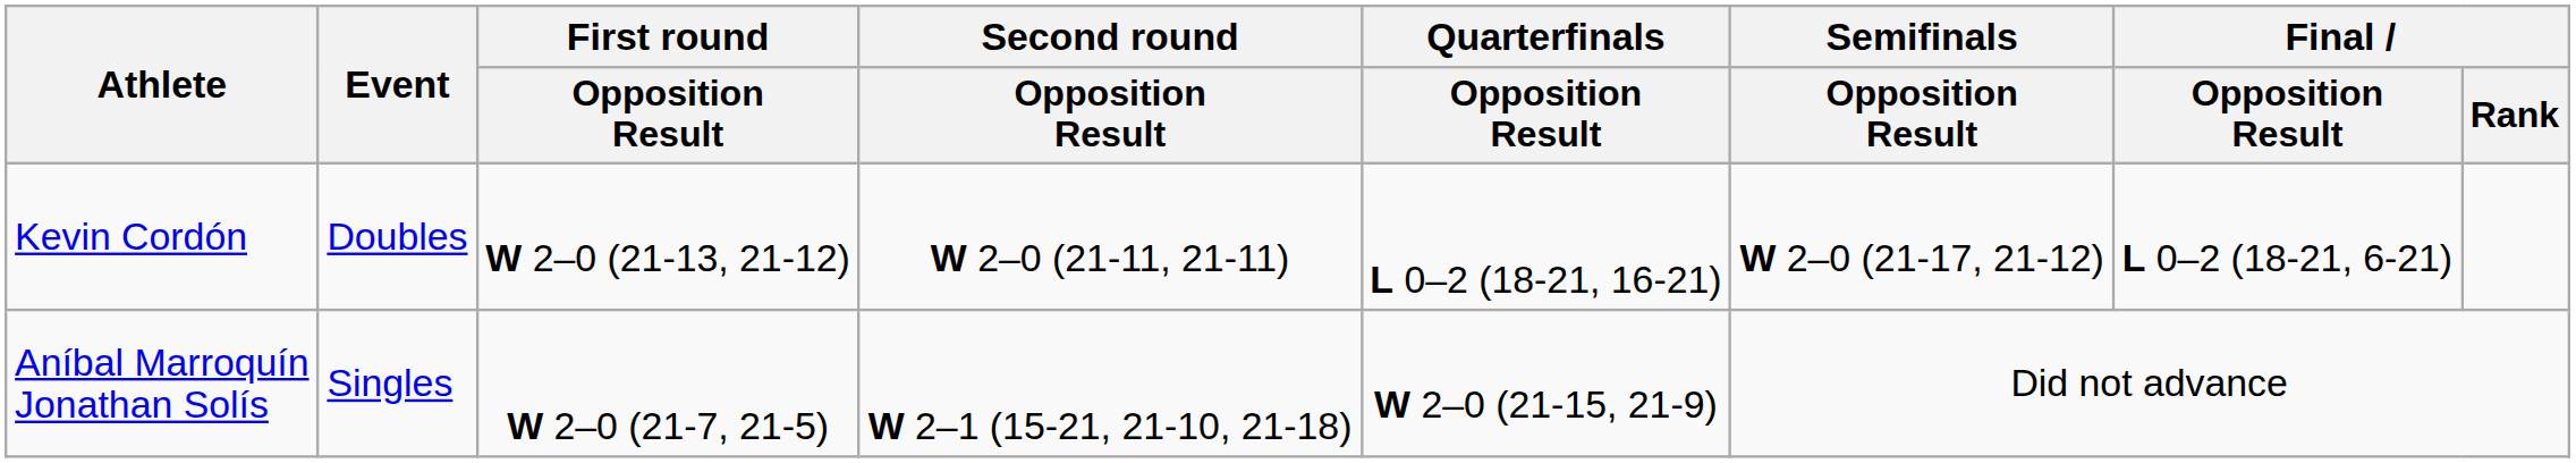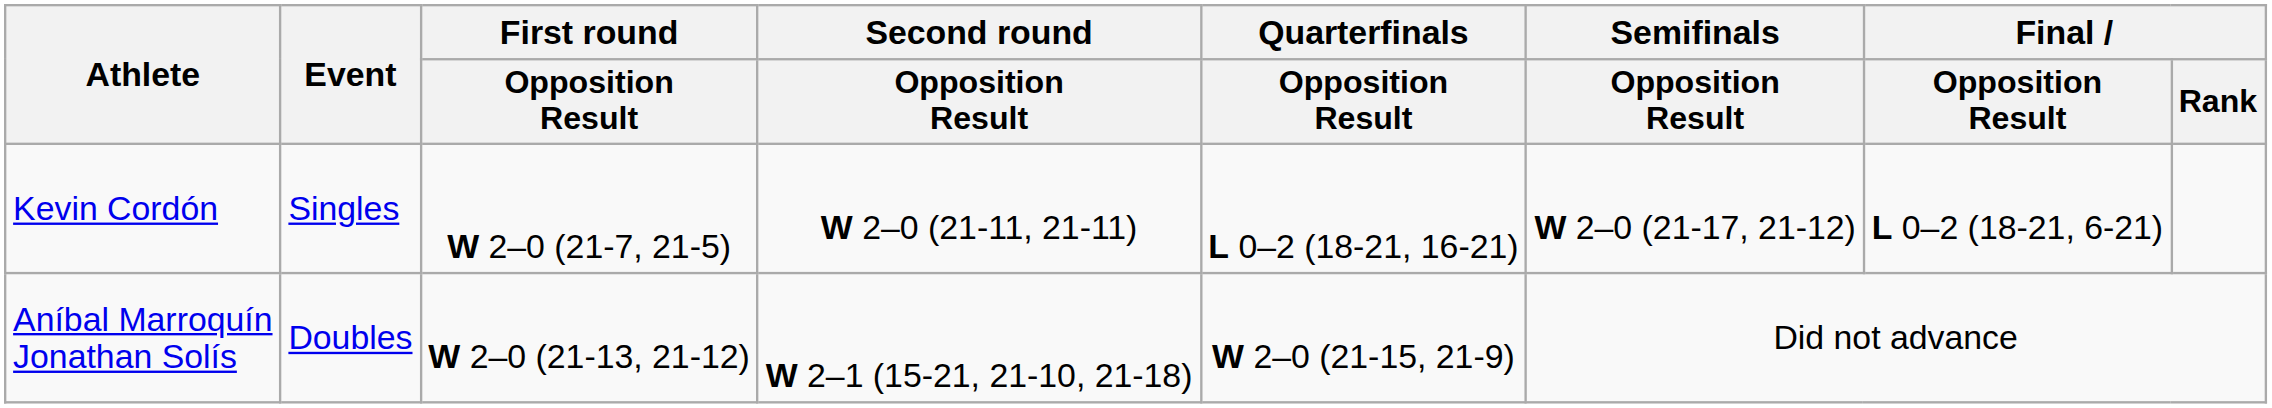 <table class=wikitable style=font-size:90%;text-align:center>
 <tr>
 <th rowspan=2>Athlete</th>
 <th rowspan=2>Event</th>
 <th>First round</th>
 <th>Second round</th>
 <th>Quarterfinals</th>
 <th>Semifinals</th>
 <th colspan=2>Final / </th>
 </tr>
 <tr style=font-size:95%>
 <th>Opposition<br>Result</th>
 <th>Opposition<br>Result</th>
 <th>Opposition<br>Result</th>
 <th>Opposition<br>Result</th>
 <th>Opposition<br>Result</th>
 <th>Rank</th>
 </tr>
 <tr>
 <td align=left><a href='#'>Kevin Cordón</a></td>
-<td align=left><a href='#'>Doubles</a></td>
-<td><br><strong>W</strong> 2–0 (21-13, 21-12)</td>
+<td align=left><a href='#'>Singles</a></td>
+<td><br><br><strong>W</strong> 2–0 (21-7, 21-5)</td>
 <td><br><strong>W</strong> 2–0 (21-11, 21-11)</td>
 <td><br><br><strong>L</strong> 0–2 (18-21, 16-21)</td>
 <td><br><strong>W</strong>  2–0 (21-17, 21-12)</td>
 <td><br><strong>L</strong>  0–2 (18-21, 6-21)</td>
 <td></td>
 </tr>
 <tr>
 <td align=left><a href='#'>Aníbal Marroquín</a><br><a href='#'>Jonathan Solís</a></td>
-<td align=left><a href='#'>Singles</a></td>
-<td><br><br><strong>W</strong> 2–0 (21-7, 21-5)</td>
+<td align=left><a href='#'>Doubles</a></td>
+<td><br><strong>W</strong> 2–0 (21-13, 21-12)</td>
 <td><br><br><strong>W</strong> 2–1 (15-21, 21-10, 21-18)</td>
 <td><br><strong>W</strong>  2–0 (21-15, 21-9)</td>
 <td colspan=3>Did not advance</td>
 </tr>
 </table>
